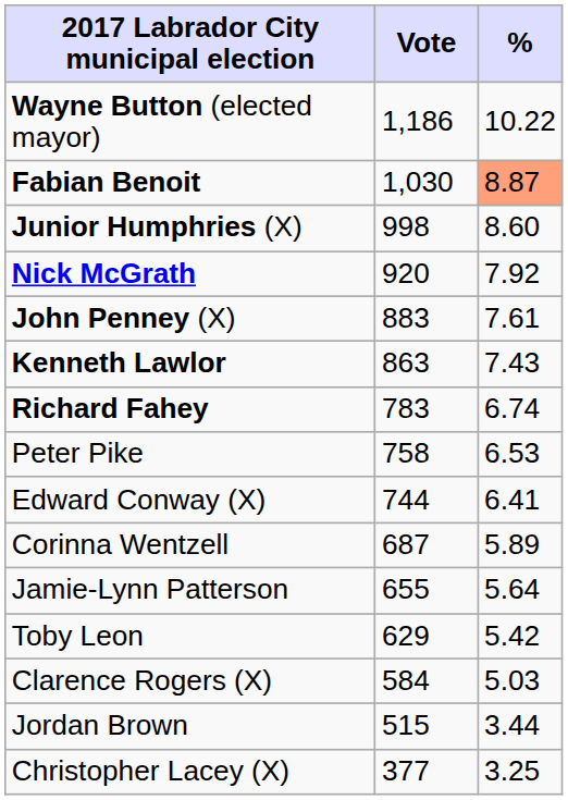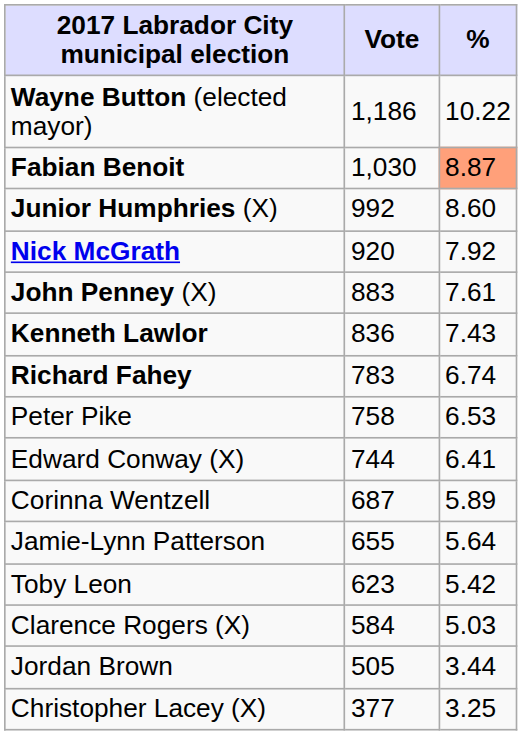 <table class="wikitable">
 <tr>
 <th style="background:#ddf; width:200px;">2017 Labrador City municipal election</th>
 <th style="background:#ddf; width:50px;">Vote</th>
 <th style="background:#ddf; width:30px;">%</th>
 </tr>
 <tr>
 <td><strong>Wayne Button</strong> (elected mayor)</td>
 <td>1,186</td>
 <td>10.22</td>
 </tr>
 <tr>
 <td><strong>Fabian Benoit</strong></td>
 <td>1,030</td>
 <td style="background: lightsalmon;">8.87</td>
 </tr>
 <tr>
 <td><strong>Junior Humphries</strong> (X)</td>
-<td>998</td>
+<td>992</td>
 <td>8.60</td>
 </tr>
 <tr>
 <td><strong><a href='#'>Nick McGrath</a></strong></td>
 <td>920</td>
 <td>7.92</td>
 </tr>
 <tr>
 <td><strong>John Penney</strong> (X)</td>
 <td>883</td>
 <td>7.61</td>
 </tr>
 <tr>
 <td><strong>Kenneth Lawlor</strong></td>
-<td>863</td>
+<td>836</td>
 <td>7.43</td>
 </tr>
 <tr>
 <td><strong>Richard Fahey</strong></td>
 <td>783</td>
 <td>6.74</td>
 </tr>
 <tr>
 <td>Peter Pike</td>
 <td>758</td>
 <td>6.53</td>
 </tr>
 <tr>
 <td>Edward Conway (X)</td>
 <td>744</td>
 <td>6.41</td>
 </tr>
 <tr>
 <td>Corinna Wentzell</td>
 <td>687</td>
 <td>5.89</td>
 </tr>
 <tr>
 <td>Jamie-Lynn Patterson</td>
 <td>655</td>
 <td>5.64</td>
 </tr>
 <tr>
 <td>Toby Leon</td>
-<td>629</td>
+<td>623</td>
 <td>5.42</td>
 </tr>
 <tr>
 <td>Clarence Rogers (X)</td>
 <td>584</td>
 <td>5.03</td>
 </tr>
 <tr>
 <td>Jordan Brown</td>
-<td>515</td>
+<td>505</td>
 <td>3.44</td>
 </tr>
 <tr>
 <td>Christopher Lacey (X)</td>
 <td>377</td>
 <td>3.25</td>
 </tr>
 </table>
